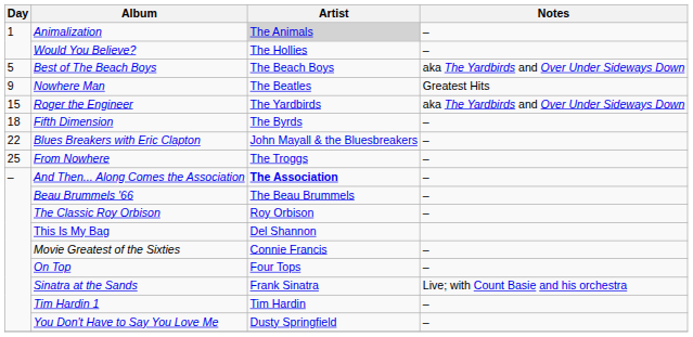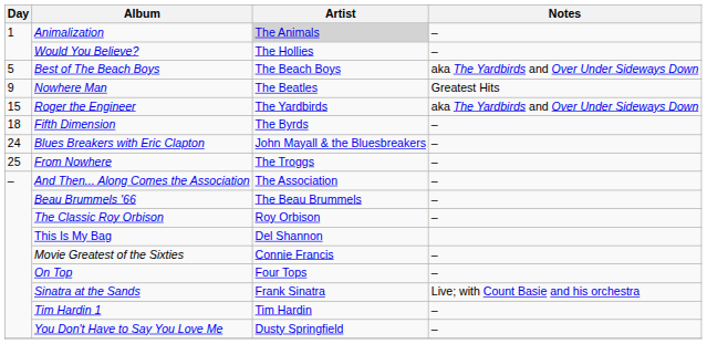 <table class="wikitable">
 <tr>
 <th>Day</th>
 <th>Album</th>
 <th>Artist</th>
 <th>Notes</th>
 </tr>
 <tr>
 <td rowspan="2" valign="top">1</td>
 <td><em><a href='#'>Animalization</a></em></td>
 <td style="background: lightgrey;"><a href='#'>The Animals</a></td>
 <td>–</td>
 </tr>
 <tr>
 <td><em><a href='#'>Would You Believe?</a></em></td>
 <td><a href='#'>The Hollies</a></td>
 <td>–</td>
 </tr>
 <tr>
 <td valign="top">5</td>
 <td><em><a href='#'>Best of The Beach Boys</a></em></td>
 <td><a href='#'>The Beach Boys</a></td>
 <td>aka <em><a href='#'>The Yardbirds</a></em> and <em><a href='#'>Over Under Sideways Down</a></em></td>
 </tr>
 <tr>
 <td valign="top">9</td>
 <td><em><a href='#'>Nowhere Man</a></em></td>
 <td><a href='#'>The Beatles</a></td>
 <td>Greatest Hits</td>
 </tr>
 <tr>
 <td valign="top">15</td>
 <td><em><a href='#'>Roger the Engineer</a></em></td>
 <td><a href='#'>The Yardbirds</a></td>
 <td>aka <em><a href='#'>The Yardbirds</a></em> and <em><a href='#'>Over Under Sideways Down</a></em></td>
 </tr>
 <tr>
 <td valign="top">18</td>
 <td><em><a href='#'>Fifth Dimension</a></em></td>
 <td><a href='#'>The Byrds</a></td>
 <td>–</td>
 </tr>
 <tr>
-<td valign="top">22</td>
+<td valign="top">24</td>
 <td><em><a href='#'>Blues Breakers with Eric Clapton</a></em></td>
 <td><a href='#'>John Mayall & the Bluesbreakers</a></td>
 <td>–</td>
 </tr>
 <tr>
 <td valign="top">25</td>
 <td><em><a href='#'>From Nowhere</a></em></td>
 <td><a href='#'>The Troggs</a></td>
 <td>–</td>
 </tr>
 <tr>
 <td rowspan="9" valign="top">–</td>
 <td><em><a href='#'>And Then... Along Comes the Association</a></em></td>
-<td><strong><a href='#'>The Association</a></strong></td>
+<td><a href='#'>The Association</a></td>
 <td>–</td>
 </tr>
 <tr>
 <td><em><a href='#'>Beau Brummels '66</a></em></td>
 <td><a href='#'>The Beau Brummels</a></td>
 <td>–</td>
 </tr>
 <tr>
 <td><em><a href='#'>The Classic Roy Orbison</a></em></td>
 <td><a href='#'>Roy Orbison</a></td>
 <td>–</td>
 </tr>
 <tr>
 <td><a href='#'>This Is My Bag</a></td>
 <td><a href='#'>Del Shannon</a></td>
 <td></td>
 </tr>
 <tr>
 <td><em>Movie Greatest of the Sixties</em></td>
 <td><a href='#'>Connie Francis</a></td>
 <td>–</td>
 </tr>
 <tr>
 <td><em><a href='#'>On Top</a></em></td>
 <td><a href='#'>Four Tops</a></td>
 <td>–</td>
 </tr>
 <tr>
 <td><em><a href='#'>Sinatra at the Sands</a></em></td>
 <td><a href='#'>Frank Sinatra</a></td>
 <td>Live; with <a href='#'>Count Basie</a> <a href='#'>and his orchestra</a></td>
 </tr>
 <tr>
 <td><em><a href='#'>Tim Hardin 1</a></em></td>
 <td><a href='#'>Tim Hardin</a></td>
 <td>–</td>
 </tr>
 <tr>
 <td><em><a href='#'>You Don't Have to Say You Love Me</a></em></td>
 <td><a href='#'>Dusty Springfield</a></td>
 <td>–</td>
 </tr>
 <tr>
 </tr>
 </table>
